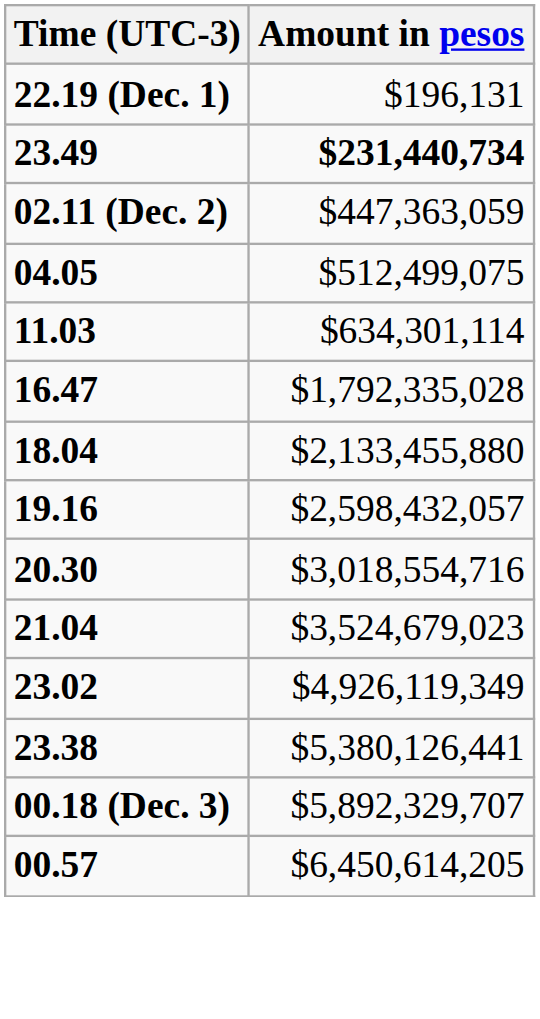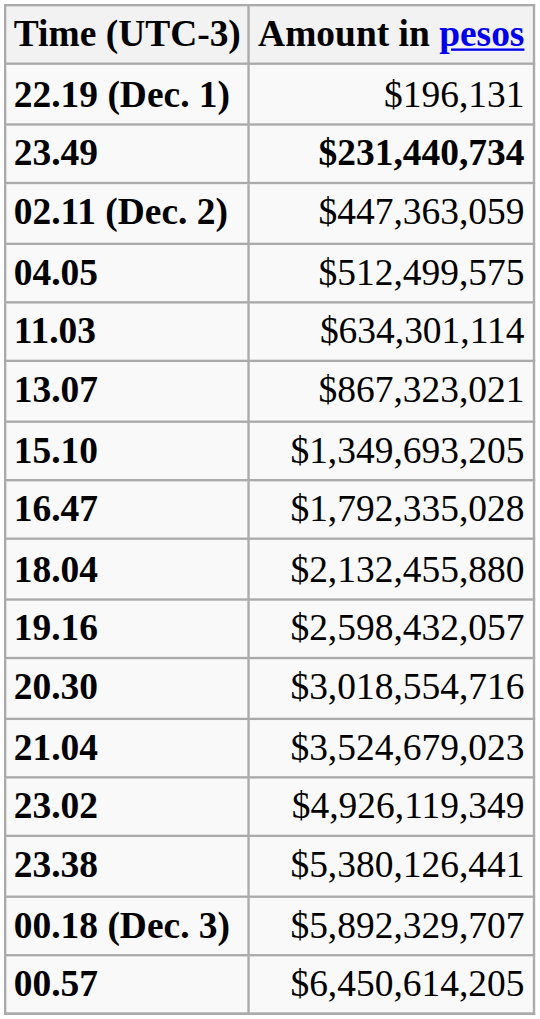 <table class="wikitable">
 <tr>
 <th>Time (UTC-3)</th>
 <th>Amount in <a href='#'>pesos</a></th>
 </tr>
 <tr align=right>
 <td align=left><strong>22.19 (Dec. 1)</strong></td>
 <td>$196,131</td>
 </tr>
 <tr align=right>
 <td align=left><strong>23.49</strong></td>
 <td><strong>$231,440,734</strong></td>
 </tr>
 <tr align=right>
 <td align=left><strong>02.11 (Dec. 2)</strong></td>
 <td>$447,363,059</td>
 </tr>
 <tr align=right>
 <td align=left><strong>04.05</strong></td>
-<td>$512,499,075</td>
+<td>$512,499,575</td>
 </tr>
 <tr align=right>
 <td align=left><strong>11.03</strong></td>
 <td>$634,301,114</td>
+</tr>
+<tr align=right>
+<td align=left><strong>13.07</strong></td>
+<td>$867,323,021</td>
+</tr>
+<tr align=right>
+<td align=left><strong>15.10</strong></td>
+<td>$1,349,693,205</td>
 </tr>
 <tr align=right>
 <td align=left><strong>16.47</strong></td>
 <td>$1,792,335,028</td>
 </tr>
 <tr align=right>
 <td align=left><strong>18.04</strong></td>
-<td>$2,133,455,880</td>
+<td>$2,132,455,880</td>
 </tr>
 <tr align=right>
 <td align=left><strong>19.16</strong></td>
 <td>$2,598,432,057</td>
 </tr>
 <tr align=right>
 <td align=left><strong>20.30</strong></td>
 <td>$3,018,554,716</td>
 </tr>
 <tr align=right>
 <td align=left><strong>21.04</strong></td>
 <td>$3,524,679,023</td>
 </tr>
 <tr align=right>
 <td align=left><strong>23.02</strong></td>
 <td>$4,926,119,349</td>
 </tr>
 <tr align=right>
 <td align=left><strong>23.38</strong></td>
 <td>$5,380,126,441</td>
 </tr>
 <tr align=right>
 <td align=left><strong>00.18 (Dec. 3)</strong></td>
 <td>$5,892,329,707</td>
 </tr>
 <tr align=right>
 <td align=left><strong>00.57</strong></td>
 <td>$6,450,614,205</td>
 </tr>
 <tr>
 </tr>
 </table>
